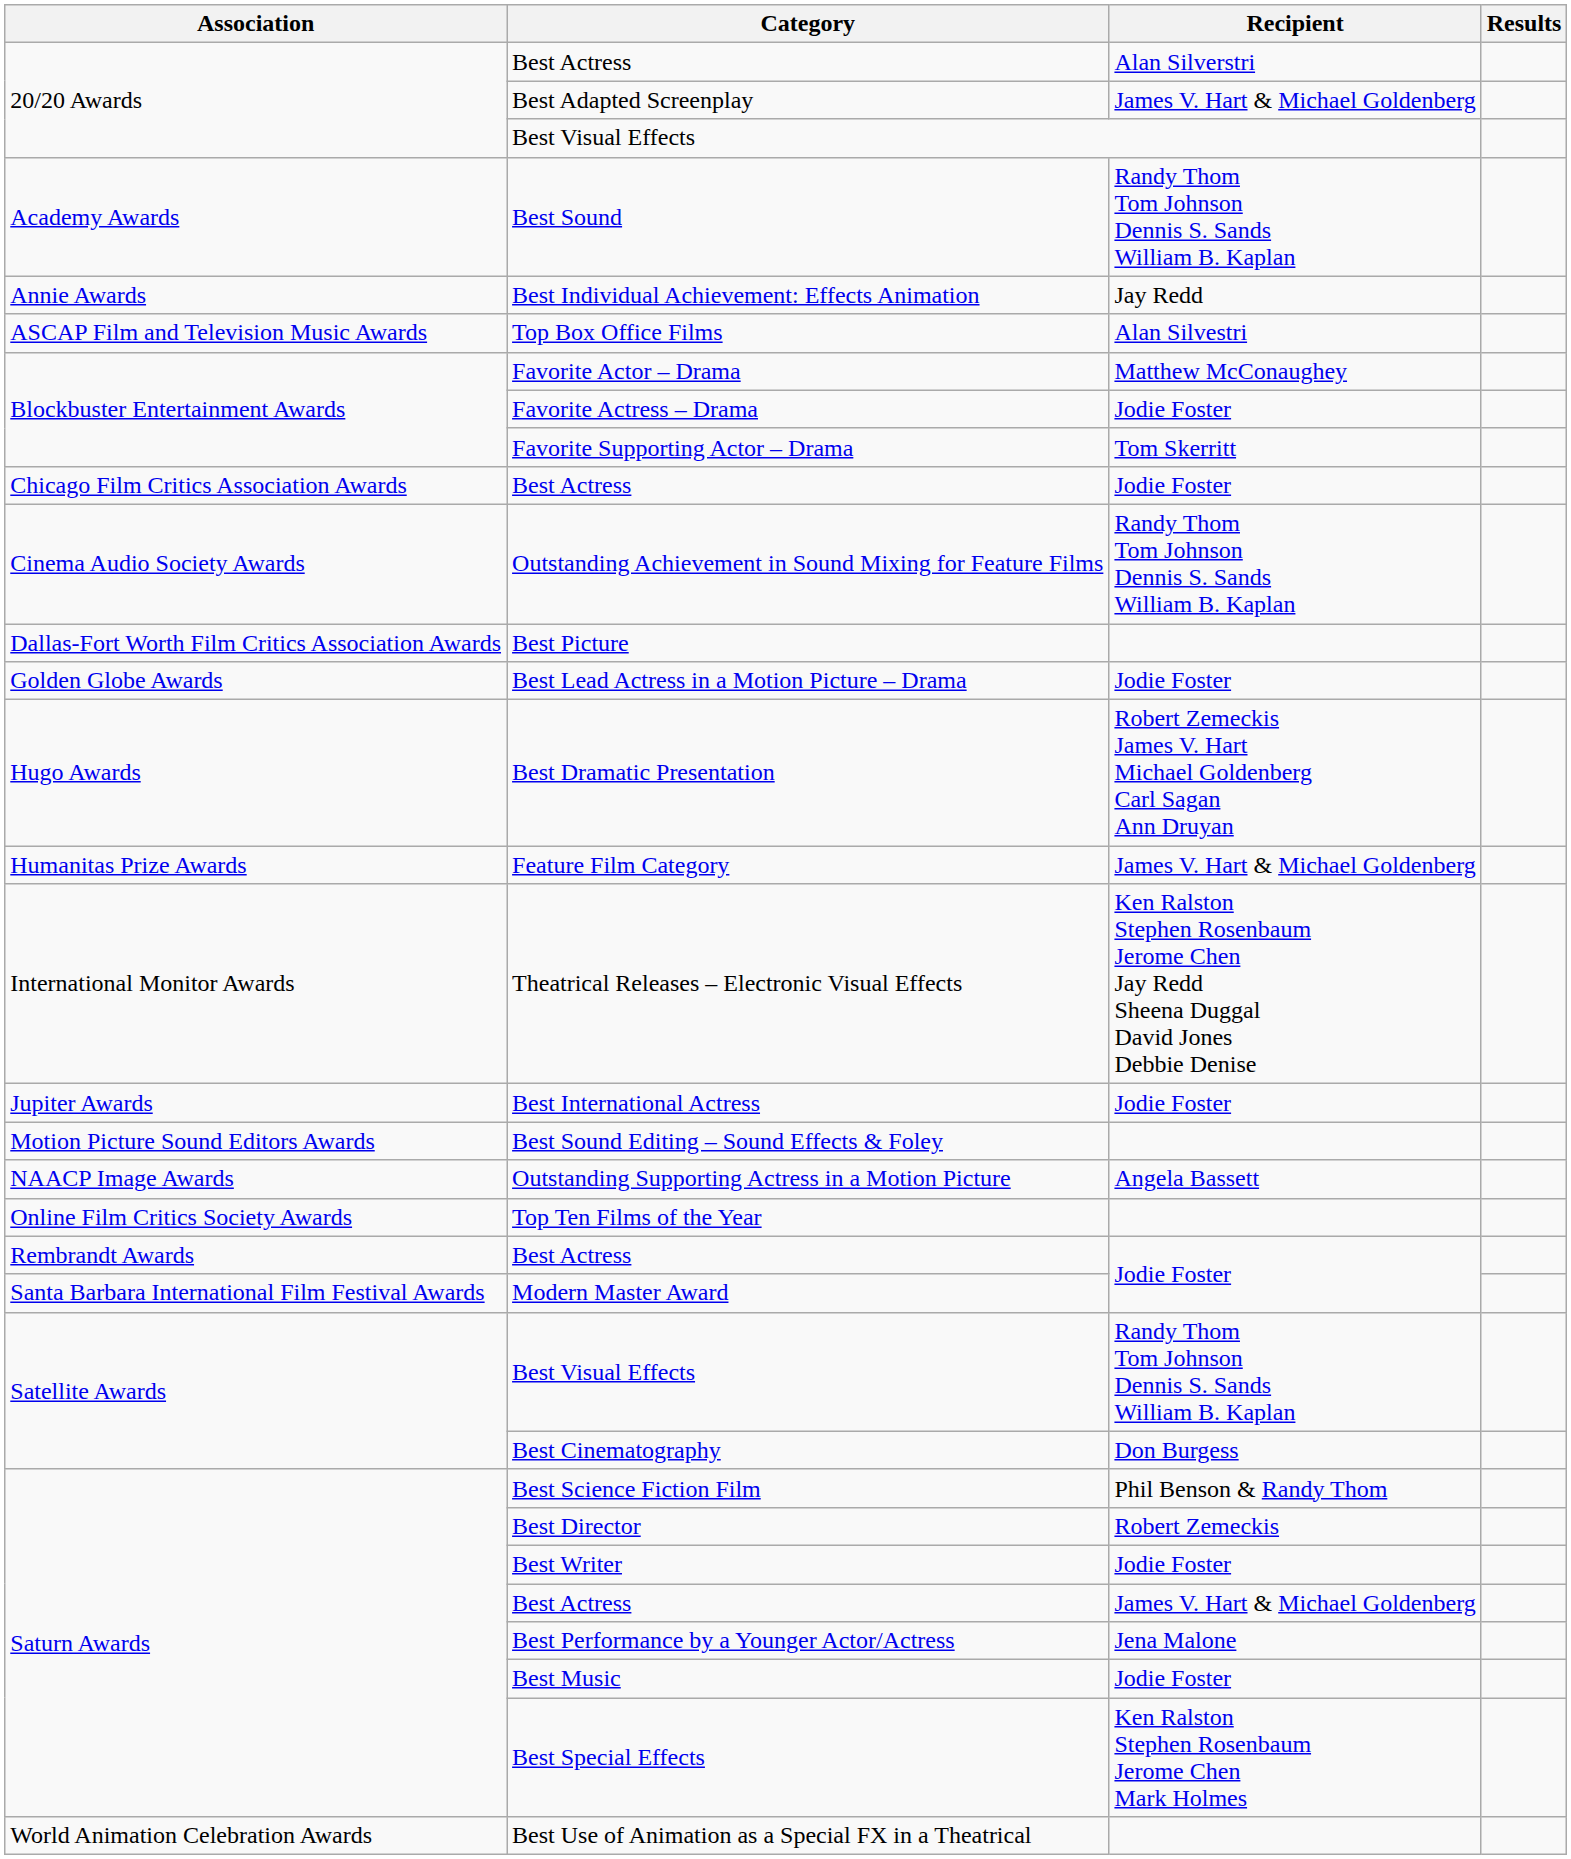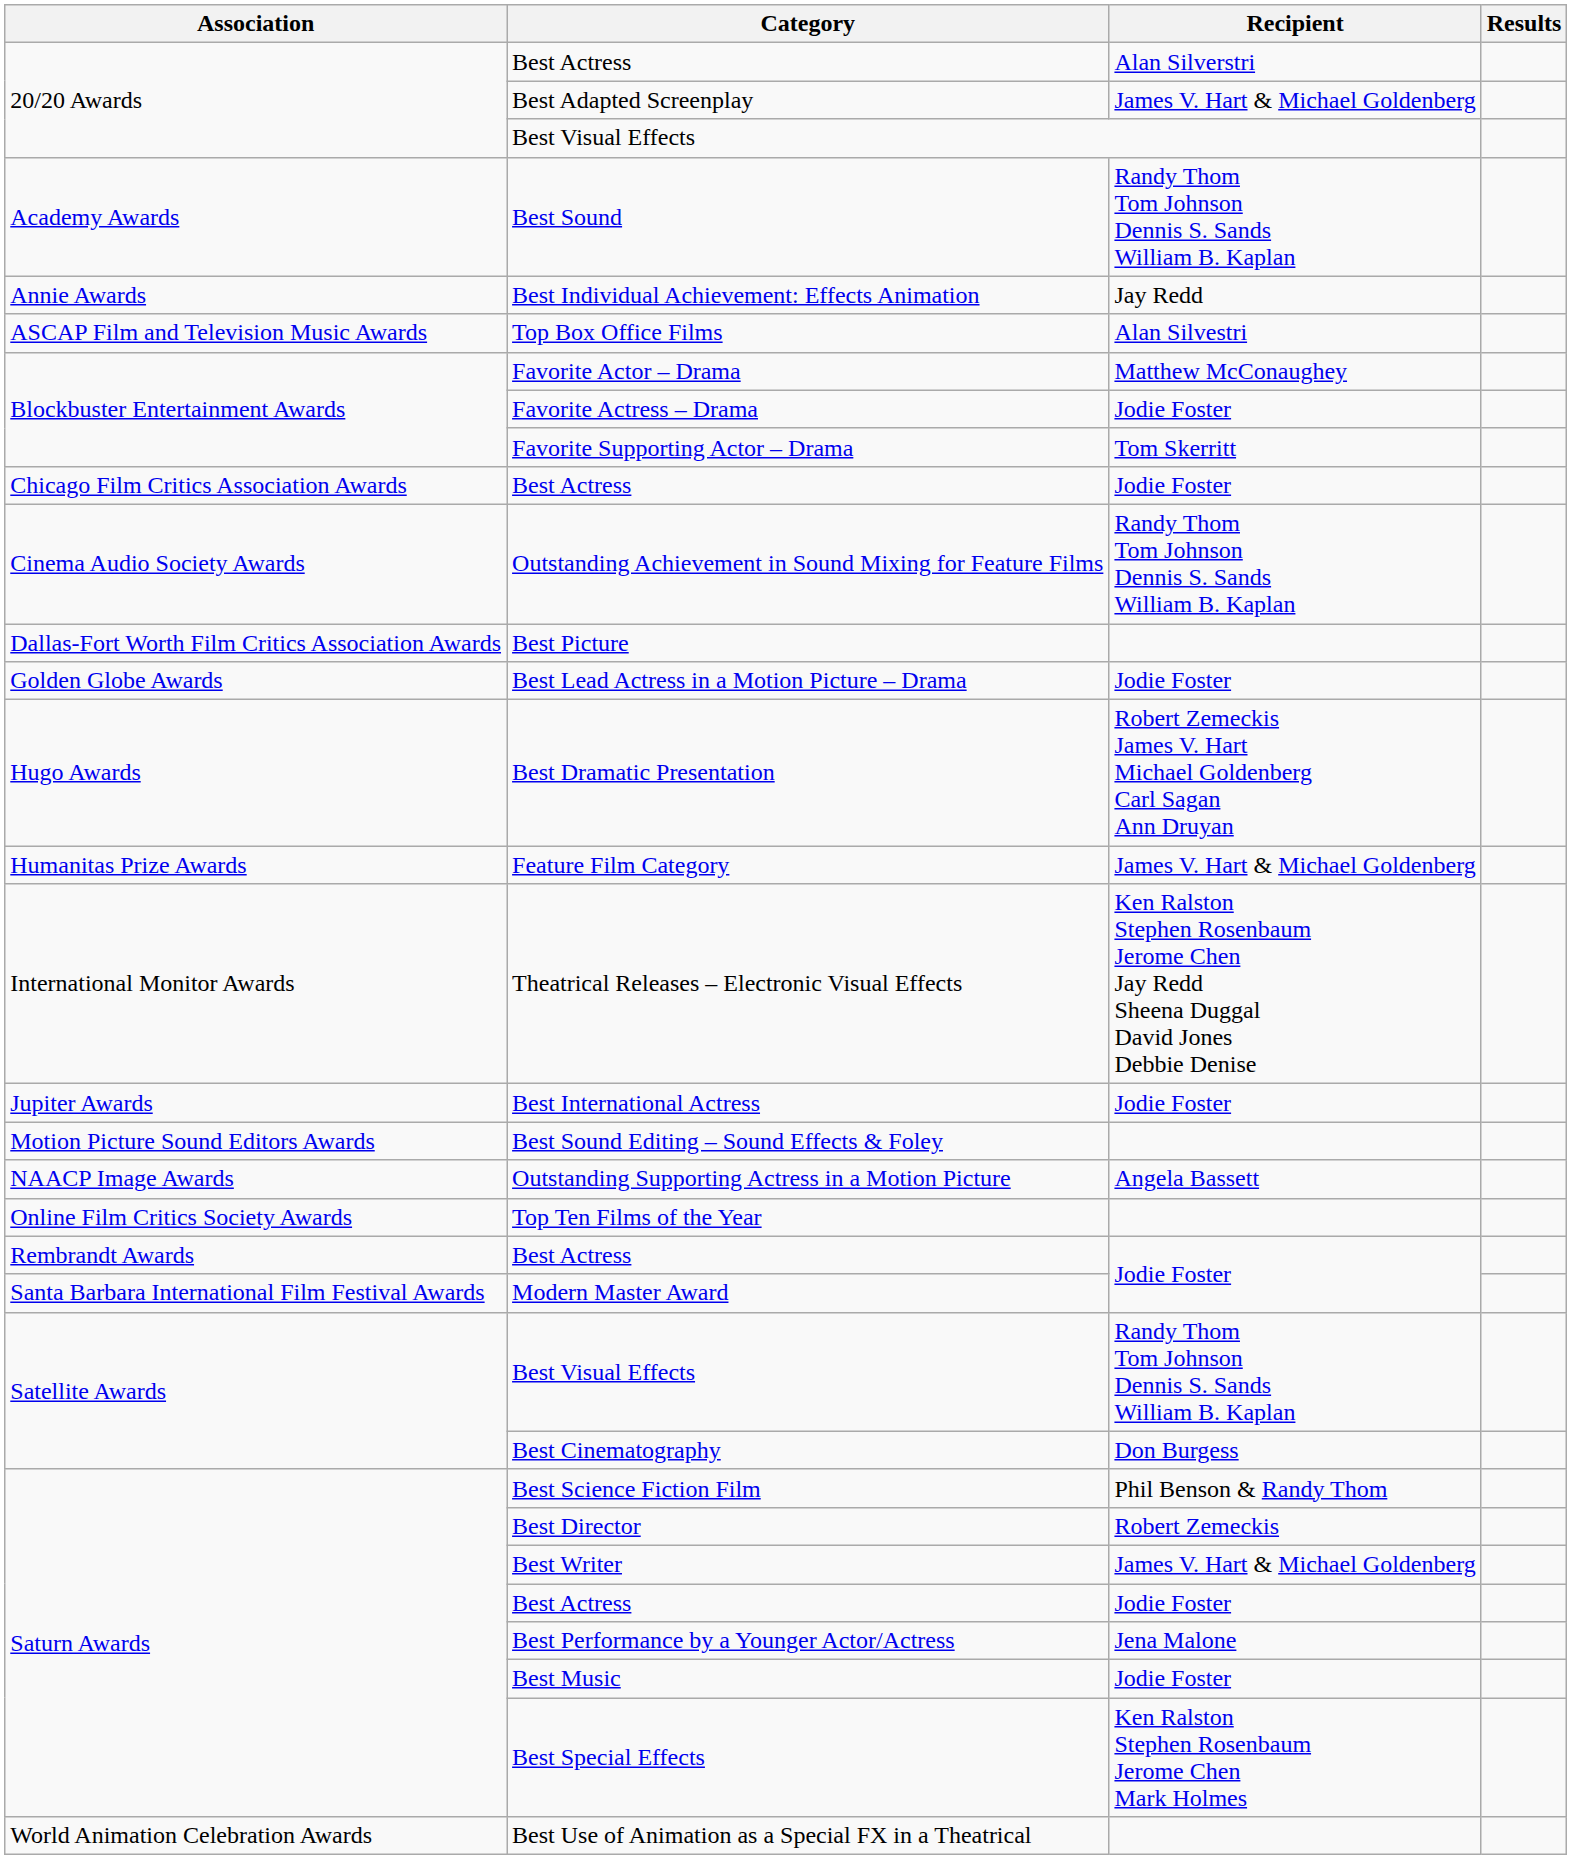 <table class="wikitable sticky-header">
 <tr>
 <th>Association</th>
 <th>Category</th>
 <th>Recipient</th>
 <th>Results</th>
 </tr>
 <tr>
 <td rowspan="3">20/20 Awards</td>
 <td>Best Actress</td>
 <td><a href='#'>Alan Silverstri</a></td>
 <td></td>
 </tr>
 <tr>
 <td>Best Adapted Screenplay</td>
 <td><a href='#'>James V. Hart</a> & <a href='#'>Michael Goldenberg</a></td>
 <td></td>
 </tr>
 <tr>
 <td colspan=2>Best Visual Effects</td>
 <td></td>
 </tr>
 <tr>
 <td><a href='#'>Academy Awards</a></td>
 <td><a href='#'>Best Sound</a></td>
 <td><a href='#'>Randy Thom</a><br><a href='#'>Tom Johnson</a><br><a href='#'>Dennis S. Sands</a><br><a href='#'>William B. Kaplan</a></td>
 <td></td>
 </tr>
 <tr>
 <td><a href='#'>Annie Awards</a></td>
 <td><a href='#'>Best Individual Achievement: Effects Animation</a></td>
 <td>Jay Redd</td>
 <td></td>
 </tr>
 <tr>
 <td><a href='#'>ASCAP Film and Television Music Awards</a></td>
 <td><a href='#'>Top Box Office Films</a></td>
 <td><a href='#'>Alan Silvestri</a></td>
 <td></td>
 </tr>
 <tr>
 <td rowspan="3"><a href='#'>Blockbuster Entertainment Awards</a></td>
 <td><a href='#'>Favorite Actor – Drama</a></td>
 <td><a href='#'>Matthew McConaughey</a></td>
 <td></td>
 </tr>
 <tr>
 <td><a href='#'>Favorite Actress – Drama</a></td>
 <td><a href='#'>Jodie Foster</a></td>
 <td></td>
 </tr>
 <tr>
 <td><a href='#'>Favorite Supporting Actor – Drama</a></td>
 <td><a href='#'>Tom Skerritt</a></td>
 <td></td>
 </tr>
 <tr>
 <td><a href='#'>Chicago Film Critics Association Awards</a></td>
 <td><a href='#'>Best Actress</a></td>
 <td><a href='#'>Jodie Foster</a></td>
 <td></td>
 </tr>
 <tr>
 <td><a href='#'>Cinema Audio Society Awards</a></td>
 <td><a href='#'>Outstanding Achievement in Sound Mixing for Feature Films</a></td>
 <td><a href='#'>Randy Thom</a><br><a href='#'>Tom Johnson</a><br><a href='#'>Dennis S. Sands</a><br><a href='#'>William B. Kaplan</a></td>
 <td></td>
 </tr>
 <tr>
 <td><a href='#'>Dallas-Fort Worth Film Critics Association Awards</a></td>
 <td><a href='#'>Best Picture</a></td>
 <td></td>
 <td></td>
 </tr>
 <tr>
 <td><a href='#'>Golden Globe Awards</a></td>
 <td><a href='#'>Best Lead Actress in a Motion Picture – Drama</a></td>
 <td><a href='#'>Jodie Foster</a></td>
 <td></td>
 </tr>
 <tr>
 <td><a href='#'>Hugo Awards</a></td>
 <td><a href='#'>Best Dramatic Presentation</a></td>
 <td><a href='#'>Robert Zemeckis</a><br><a href='#'>James V. Hart</a><br><a href='#'>Michael Goldenberg</a><br><a href='#'>Carl Sagan</a><br><a href='#'>Ann Druyan</a></td>
 <td></td>
 </tr>
 <tr>
 <td><a href='#'>Humanitas Prize Awards</a></td>
 <td><a href='#'>Feature Film Category</a></td>
 <td><a href='#'>James V. Hart</a> & <a href='#'>Michael Goldenberg</a></td>
 <td></td>
 </tr>
 <tr>
 <td>International Monitor Awards</td>
 <td>Theatrical Releases – Electronic Visual Effects</td>
 <td><a href='#'>Ken Ralston</a><br><a href='#'>Stephen Rosenbaum</a><br><a href='#'>Jerome Chen</a><br>Jay Redd<br>Sheena Duggal<br>David Jones<br>Debbie Denise</td>
 <td></td>
 </tr>
 <tr>
 <td><a href='#'>Jupiter Awards</a></td>
 <td><a href='#'>Best International Actress</a></td>
 <td><a href='#'>Jodie Foster</a></td>
 <td></td>
 </tr>
 <tr>
 <td><a href='#'>Motion Picture Sound Editors Awards</a></td>
 <td><a href='#'>Best Sound Editing – Sound Effects & Foley</a></td>
 <td></td>
 <td></td>
 </tr>
 <tr>
 <td><a href='#'>NAACP Image Awards</a></td>
 <td><a href='#'>Outstanding Supporting Actress in a Motion Picture</a></td>
 <td><a href='#'>Angela Bassett</a></td>
 <td></td>
 </tr>
 <tr>
 <td><a href='#'>Online Film Critics Society Awards</a></td>
 <td><a href='#'>Top Ten Films of the Year</a></td>
 <td></td>
 <td></td>
 </tr>
 <tr>
 <td><a href='#'>Rembrandt Awards</a></td>
 <td><a href='#'>Best Actress</a></td>
 <td rowspan="2"><a href='#'>Jodie Foster</a></td>
 <td></td>
 </tr>
 <tr>
 <td><a href='#'>Santa Barbara International Film Festival Awards</a></td>
 <td><a href='#'>Modern Master Award</a></td>
 <td></td>
 </tr>
 <tr>
 <td rowspan="2"><a href='#'>Satellite Awards</a></td>
 <td><a href='#'>Best Visual Effects</a></td>
 <td><a href='#'>Randy Thom</a><br><a href='#'>Tom Johnson</a><br><a href='#'>Dennis S. Sands</a><br><a href='#'>William B. Kaplan</a></td>
 <td></td>
 </tr>
 <tr>
 <td><a href='#'>Best Cinematography</a></td>
 <td><a href='#'>Don Burgess</a></td>
 <td></td>
 </tr>
 <tr>
 <td rowspan="7"><a href='#'>Saturn Awards</a></td>
 <td><a href='#'>Best Science Fiction Film</a></td>
 <td>Phil Benson & <a href='#'>Randy Thom</a></td>
 <td></td>
 </tr>
 <tr>
 <td><a href='#'>Best Director</a></td>
 <td><a href='#'>Robert Zemeckis</a></td>
 <td></td>
 </tr>
 <tr>
 <td><a href='#'>Best Writer</a></td>
-<td><a href='#'>Jodie Foster</a></td>
+<td><a href='#'>James V. Hart</a> & <a href='#'>Michael Goldenberg</a></td>
 <td></td>
 </tr>
 <tr>
 <td><a href='#'>Best Actress</a></td>
-<td><a href='#'>James V. Hart</a> & <a href='#'>Michael Goldenberg</a></td>
+<td><a href='#'>Jodie Foster</a></td>
 <td></td>
 </tr>
 <tr>
 <td><a href='#'>Best Performance by a Younger Actor/Actress</a></td>
 <td><a href='#'>Jena Malone</a></td>
 <td></td>
 </tr>
 <tr>
 <td><a href='#'>Best Music</a></td>
 <td><a href='#'>Jodie Foster</a></td>
 <td></td>
 </tr>
 <tr>
 <td><a href='#'>Best Special Effects</a></td>
 <td><a href='#'>Ken Ralston</a><br><a href='#'>Stephen Rosenbaum</a><br><a href='#'>Jerome Chen</a><br><a href='#'>Mark Holmes</a></td>
 <td></td>
 </tr>
 <tr>
 <td>World Animation Celebration Awards</td>
 <td>Best Use of Animation as a Special FX in a Theatrical</td>
 <td></td>
 <td></td>
 </tr>
 </table>
